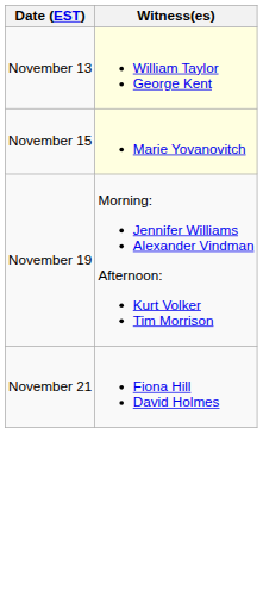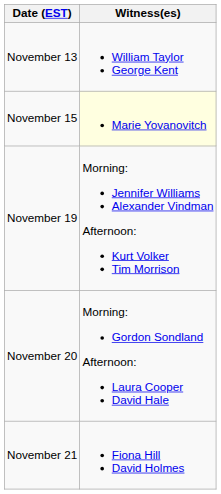 <table class="wikitable floatright">
 <tr>
 <th>Date (<a href='#'>EST</a>)</th>
 <th>Witness(es)</th>
 </tr>
 <tr>
 <td>November 13</td>
-<td style="background: lightyellow;"><br><ul><li><a href='#'>William Taylor</a></li><li><a href='#'>George Kent</a></li></ul></td>
+<td><br><ul><li><a href='#'>William Taylor</a></li><li><a href='#'>George Kent</a></li></ul></td>
 </tr>
 <tr>
 <td>November 15</td>
 <td style="background: lightyellow;"><br><ul><li><a href='#'>Marie Yovanovitch</a></li></ul></td>
 </tr>
 <tr>
 <td>November 19</td>
 <td><br>Morning:<ul><li><a href='#'>Jennifer Williams</a></li><li><a href='#'>Alexander Vindman</a></li></ul>Afternoon:<ul><li><a href='#'>Kurt Volker</a></li><li><a href='#'>Tim Morrison</a></li></ul></td>
 </tr>
 <tr>
+<td>November 20</td>
+<td><br>Morning:<ul><li><a href='#'>Gordon Sondland</a></li></ul>Afternoon:<ul><li><a href='#'>Laura Cooper</a></li><li><a href='#'>David Hale</a></li></ul></td>
+</tr>
+<tr>
 <td>November 21</td>
 <td><br><ul><li><a href='#'>Fiona Hill</a></li><li><a href='#'>David Holmes</a></li></ul></td>
 </tr>
 </table>
